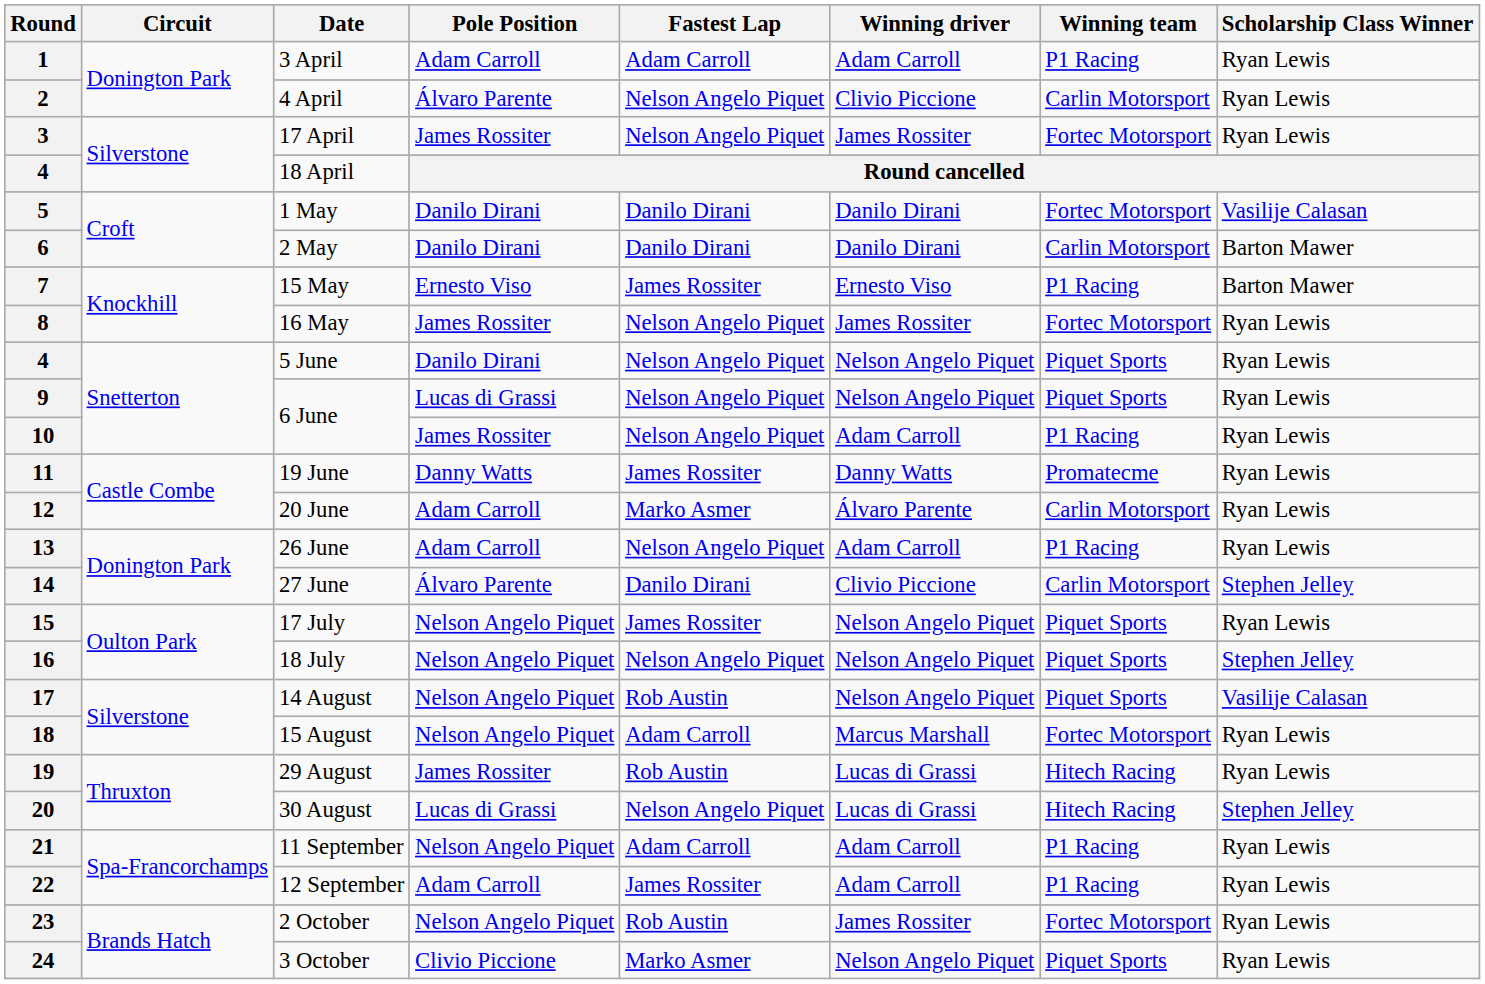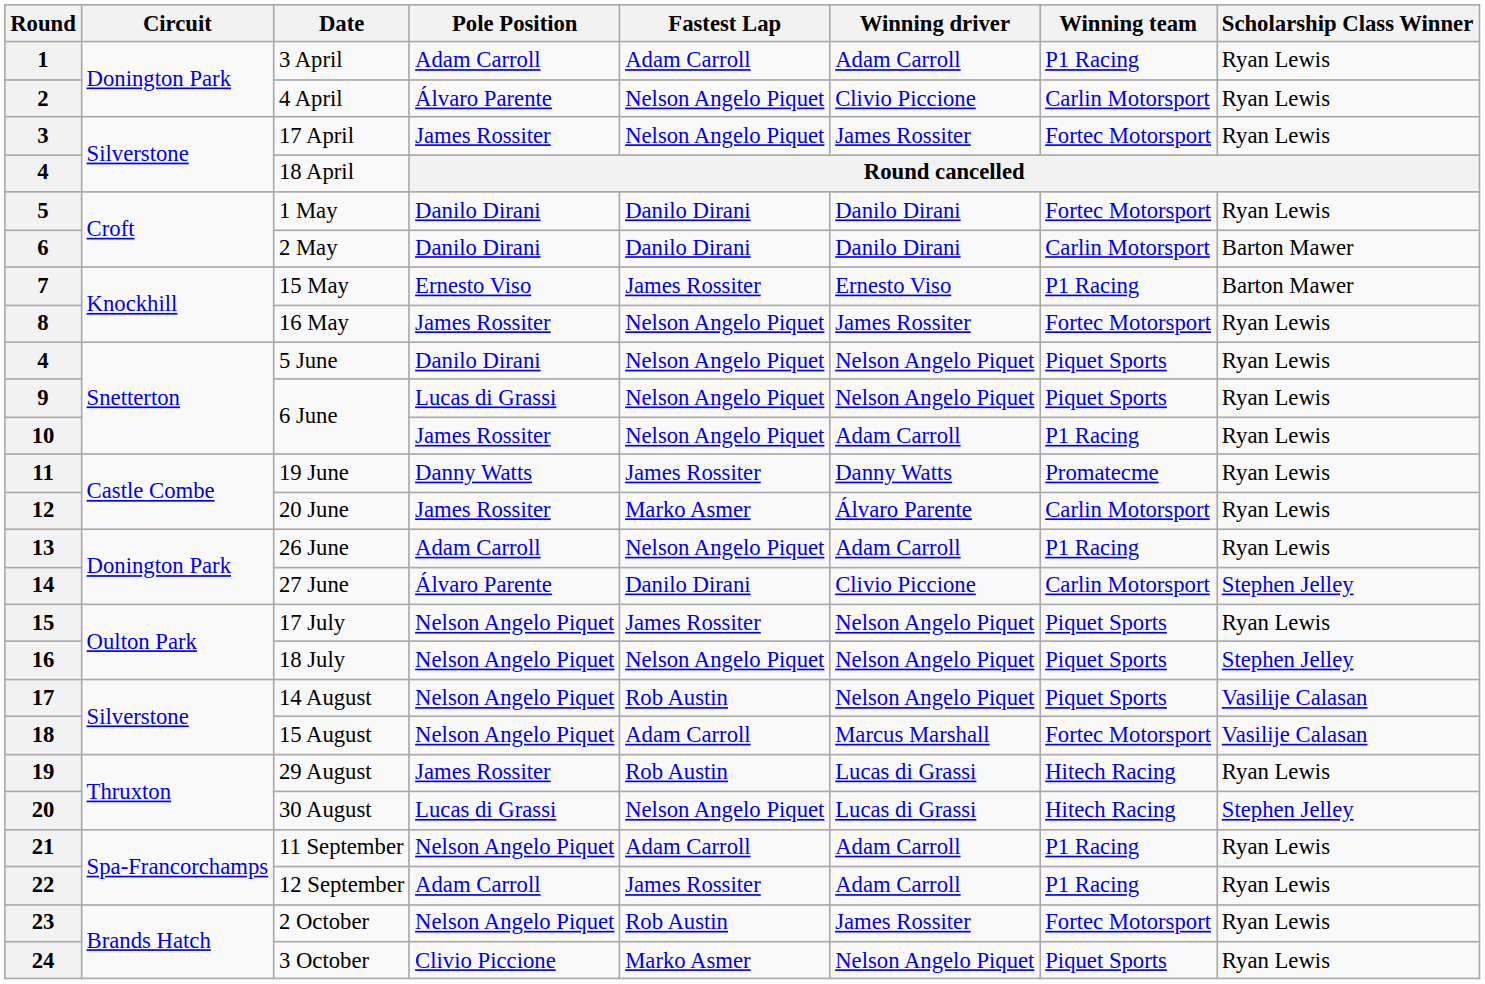 <table class="wikitable" style="font-size: 85%;">
 <tr>
 <th nowrap>Round</th>
 <th nowrap>Circuit</th>
 <th nowrap>Date</th>
 <th nowrap>Pole Position</th>
 <th nowrap>Fastest Lap</th>
 <th nowrap>Winning driver</th>
 <th nowrap>Winning team</th>
 <th nowrap>Scholarship Class Winner</th>
 </tr>
 <tr>
 <th>1</th>
 <td rowspan=2> <a href='#'>Donington Park</a></td>
 <td>3 April</td>
 <td> <a href='#'>Adam Carroll</a></td>
 <td> <a href='#'>Adam Carroll</a></td>
 <td> <a href='#'>Adam Carroll</a></td>
 <td><a href='#'>P1 Racing</a></td>
 <td> Ryan Lewis</td>
 </tr>
 <tr>
 <th>2</th>
 <td>4 April</td>
 <td> <a href='#'>Álvaro Parente</a></td>
 <td> <a href='#'>Nelson Angelo Piquet</a></td>
 <td> <a href='#'>Clivio Piccione</a></td>
 <td><a href='#'>Carlin Motorsport</a></td>
 <td> Ryan Lewis</td>
 </tr>
 <tr>
 <th>3</th>
 <td rowspan=2> <a href='#'>Silverstone</a></td>
 <td>17 April</td>
 <td> <a href='#'>James Rossiter</a></td>
 <td> <a href='#'>Nelson Angelo Piquet</a></td>
 <td> <a href='#'>James Rossiter</a></td>
 <td nowrap><a href='#'>Fortec Motorsport</a></td>
 <td> Ryan Lewis</td>
 </tr>
 <tr>
 <th>4</th>
 <td>18 April</td>
 <th colspan=5>Round cancelled</th>
 </tr>
 <tr>
 <th>5</th>
 <td rowspan=2> <a href='#'>Croft</a></td>
 <td>1 May</td>
 <td> <a href='#'>Danilo Dirani</a></td>
 <td> <a href='#'>Danilo Dirani</a></td>
 <td> <a href='#'>Danilo Dirani</a></td>
 <td><a href='#'>Fortec Motorsport</a></td>
-<td> <a href='#'>Vasilije Calasan</a></td>
+<td> Ryan Lewis</td>
 </tr>
 <tr>
 <th>6</th>
 <td>2 May</td>
 <td> <a href='#'>Danilo Dirani</a></td>
 <td> <a href='#'>Danilo Dirani</a></td>
 <td> <a href='#'>Danilo Dirani</a></td>
 <td><a href='#'>Carlin Motorsport</a></td>
 <td> Barton Mawer</td>
 </tr>
 <tr>
 <th>7</th>
 <td rowspan=2> <a href='#'>Knockhill</a></td>
 <td>15 May</td>
 <td> <a href='#'>Ernesto Viso</a></td>
 <td> <a href='#'>James Rossiter</a></td>
 <td> <a href='#'>Ernesto Viso</a></td>
 <td><a href='#'>P1 Racing</a></td>
 <td> Barton Mawer</td>
 </tr>
 <tr>
 <th>8</th>
 <td>16 May</td>
 <td> <a href='#'>James Rossiter</a></td>
 <td> <a href='#'>Nelson Angelo Piquet</a></td>
 <td> <a href='#'>James Rossiter</a></td>
 <td><a href='#'>Fortec Motorsport</a></td>
 <td> Ryan Lewis</td>
 </tr>
 <tr>
 <th>4</th>
 <td rowspan=3> <a href='#'>Snetterton</a></td>
 <td>5 June</td>
 <td> <a href='#'>Danilo Dirani</a></td>
 <td> <a href='#'>Nelson Angelo Piquet</a></td>
 <td> <a href='#'>Nelson Angelo Piquet</a></td>
 <td><a href='#'>Piquet Sports</a></td>
 <td> Ryan Lewis</td>
 </tr>
 <tr>
 <th>9</th>
 <td rowspan=2>6 June</td>
 <td> <a href='#'>Lucas di Grassi</a></td>
 <td> <a href='#'>Nelson Angelo Piquet</a></td>
 <td> <a href='#'>Nelson Angelo Piquet</a></td>
 <td><a href='#'>Piquet Sports</a></td>
 <td> Ryan Lewis</td>
 </tr>
 <tr>
 <th>10</th>
 <td> <a href='#'>James Rossiter</a></td>
 <td> <a href='#'>Nelson Angelo Piquet</a></td>
 <td> <a href='#'>Adam Carroll</a></td>
 <td><a href='#'>P1 Racing</a></td>
 <td> Ryan Lewis</td>
 </tr>
 <tr>
 <th>11</th>
 <td rowspan=2> <a href='#'>Castle Combe</a></td>
 <td>19 June</td>
 <td> <a href='#'>Danny Watts</a></td>
 <td> <a href='#'>James Rossiter</a></td>
 <td> <a href='#'>Danny Watts</a></td>
 <td><a href='#'>Promatecme</a></td>
 <td> Ryan Lewis</td>
 </tr>
 <tr>
 <th>12</th>
 <td>20 June</td>
-<td> <a href='#'>Adam Carroll</a></td>
+<td> <a href='#'>James Rossiter</a></td>
 <td> <a href='#'>Marko Asmer</a></td>
 <td> <a href='#'>Álvaro Parente</a></td>
 <td><a href='#'>Carlin Motorsport</a></td>
 <td> Ryan Lewis</td>
 </tr>
 <tr>
 <th>13</th>
 <td rowspan=2> <a href='#'>Donington Park</a></td>
 <td>26 June</td>
 <td> <a href='#'>Adam Carroll</a></td>
 <td> <a href='#'>Nelson Angelo Piquet</a></td>
 <td> <a href='#'>Adam Carroll</a></td>
 <td><a href='#'>P1 Racing</a></td>
 <td> Ryan Lewis</td>
 </tr>
 <tr>
 <th>14</th>
 <td>27 June</td>
 <td> <a href='#'>Álvaro Parente</a></td>
 <td> <a href='#'>Danilo Dirani</a></td>
 <td> <a href='#'>Clivio Piccione</a></td>
 <td><a href='#'>Carlin Motorsport</a></td>
 <td> <a href='#'>Stephen Jelley</a></td>
 </tr>
 <tr>
 <th>15</th>
 <td rowspan=2> <a href='#'>Oulton Park</a></td>
 <td>17 July</td>
 <td nowrap> <a href='#'>Nelson Angelo Piquet</a></td>
 <td> <a href='#'>James Rossiter</a></td>
 <td nowrap> <a href='#'>Nelson Angelo Piquet</a></td>
 <td><a href='#'>Piquet Sports</a></td>
 <td> Ryan Lewis</td>
 </tr>
 <tr>
 <th>16</th>
 <td>18 July</td>
 <td> <a href='#'>Nelson Angelo Piquet</a></td>
 <td> <a href='#'>Nelson Angelo Piquet</a></td>
 <td> <a href='#'>Nelson Angelo Piquet</a></td>
 <td><a href='#'>Piquet Sports</a></td>
 <td> <a href='#'>Stephen Jelley</a></td>
 </tr>
 <tr>
 <th>17</th>
 <td rowspan=2> <a href='#'>Silverstone</a></td>
 <td>14 August</td>
 <td> <a href='#'>Nelson Angelo Piquet</a></td>
 <td> <a href='#'>Rob Austin</a></td>
 <td> <a href='#'>Nelson Angelo Piquet</a></td>
 <td><a href='#'>Piquet Sports</a></td>
 <td> <a href='#'>Vasilije Calasan</a></td>
 </tr>
 <tr>
 <th>18</th>
 <td>15 August</td>
 <td> <a href='#'>Nelson Angelo Piquet</a></td>
 <td> <a href='#'>Adam Carroll</a></td>
 <td> <a href='#'>Marcus Marshall</a></td>
 <td><a href='#'>Fortec Motorsport</a></td>
-<td> Ryan Lewis</td>
+<td> <a href='#'>Vasilije Calasan</a></td>
 </tr>
 <tr>
 <th>19</th>
 <td rowspan=2> <a href='#'>Thruxton</a></td>
 <td>29 August</td>
 <td> <a href='#'>James Rossiter</a></td>
 <td> <a href='#'>Rob Austin</a></td>
 <td> <a href='#'>Lucas di Grassi</a></td>
 <td><a href='#'>Hitech Racing</a></td>
 <td> Ryan Lewis</td>
 </tr>
 <tr>
 <th>20</th>
 <td>30 August</td>
 <td> <a href='#'>Lucas di Grassi</a></td>
 <td> <a href='#'>Nelson Angelo Piquet</a></td>
 <td> <a href='#'>Lucas di Grassi</a></td>
 <td><a href='#'>Hitech Racing</a></td>
 <td> <a href='#'>Stephen Jelley</a></td>
 </tr>
 <tr>
 <th>21</th>
 <td rowspan=2 nowrap> <a href='#'>Spa-Francorchamps</a></td>
 <td nowrap>11 September</td>
 <td> <a href='#'>Nelson Angelo Piquet</a></td>
 <td> <a href='#'>Adam Carroll</a></td>
 <td> <a href='#'>Adam Carroll</a></td>
 <td><a href='#'>P1 Racing</a></td>
 <td> Ryan Lewis</td>
 </tr>
 <tr>
 <th>22</th>
 <td nowrap>12 September</td>
 <td> <a href='#'>Adam Carroll</a></td>
 <td> <a href='#'>James Rossiter</a></td>
 <td> <a href='#'>Adam Carroll</a></td>
 <td><a href='#'>P1 Racing</a></td>
 <td> Ryan Lewis</td>
 </tr>
 <tr>
 <th>23</th>
 <td rowspan=2> <a href='#'>Brands Hatch</a></td>
 <td>2 October</td>
 <td> <a href='#'>Nelson Angelo Piquet</a></td>
 <td> <a href='#'>Rob Austin</a></td>
 <td> <a href='#'>James Rossiter</a></td>
 <td><a href='#'>Fortec Motorsport</a></td>
 <td> Ryan Lewis</td>
 </tr>
 <tr>
 <th>24</th>
 <td>3 October</td>
 <td> <a href='#'>Clivio Piccione</a></td>
 <td> <a href='#'>Marko Asmer</a></td>
 <td> <a href='#'>Nelson Angelo Piquet</a></td>
 <td><a href='#'>Piquet Sports</a></td>
 <td> Ryan Lewis</td>
 </tr>
 </table>
